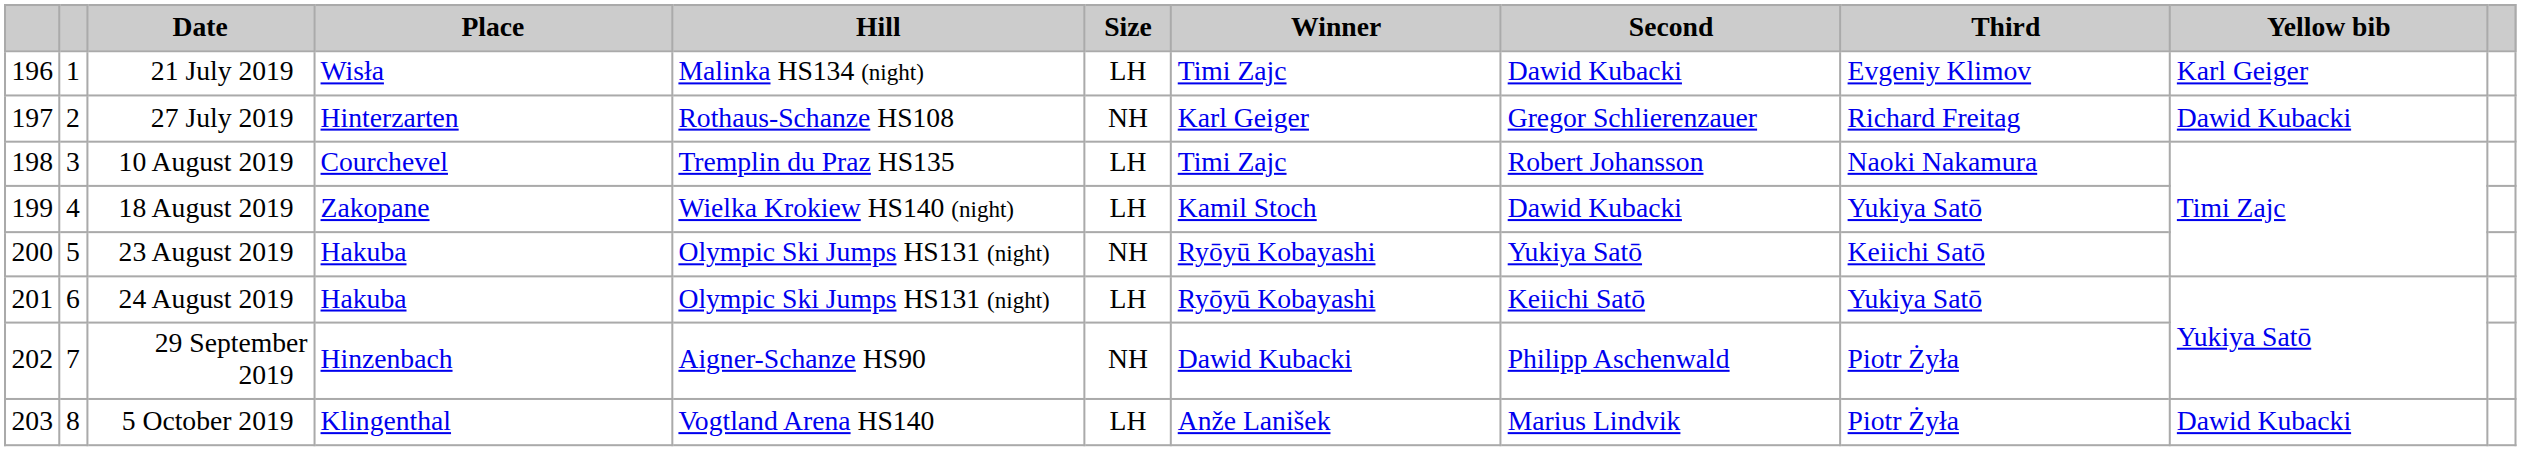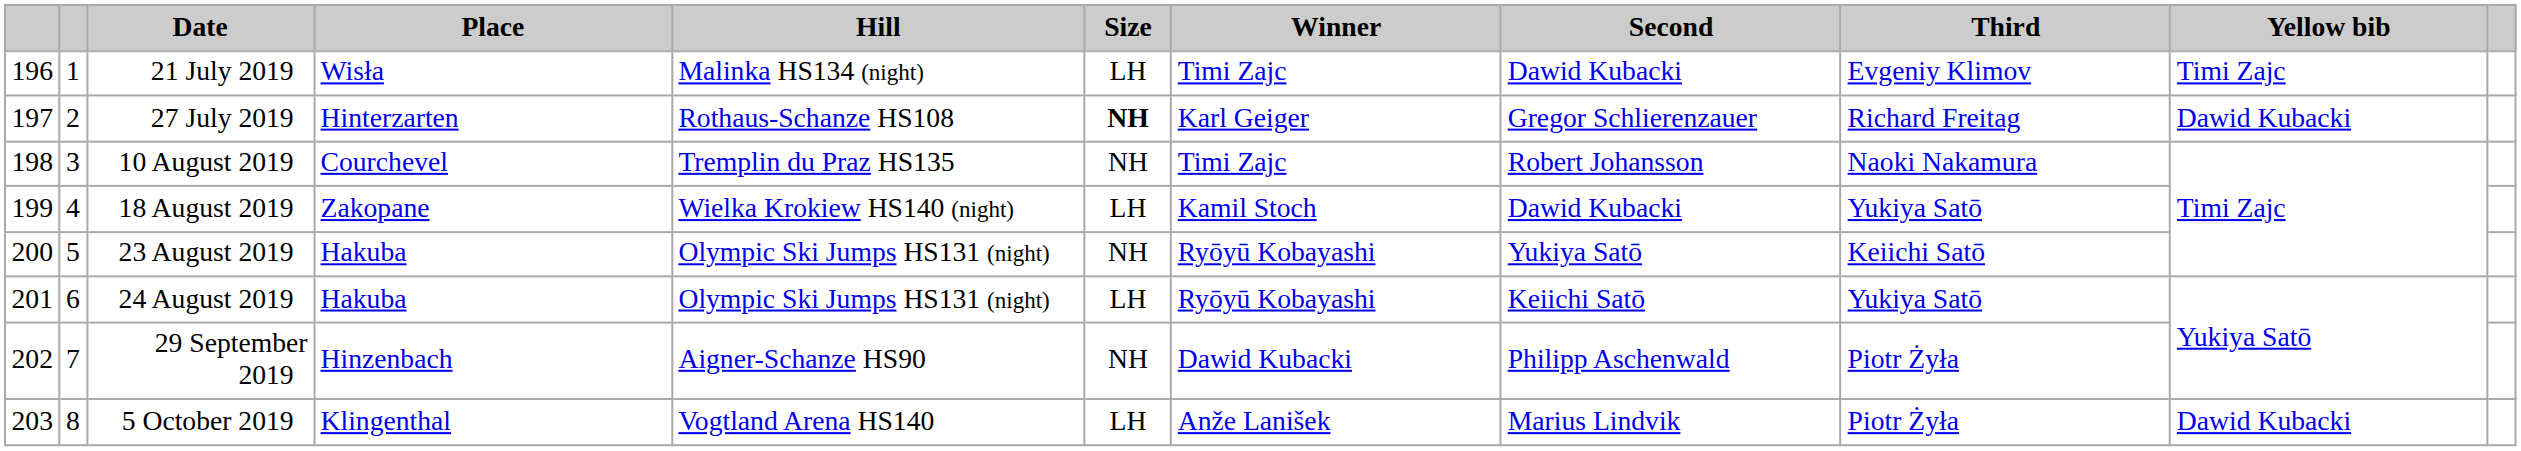 <table class="wikitable plainrowheaders" style="background:#fff; font-size:86%; line-height:16px; border:grey solid 1px; border-collapse:collapse;">
 <tr style="background:#ccc; text-align:center;">
 <th scope="col" style="background:#ccc; width=20 px;"></th>
 <th scope="col" style="background:#ccc; width=30 px;"></th>
 <th scope="col" style="background:#ccc; width:120px;">Date</th>
 <th scope="col" style="background:#ccc; width:200px;">Place</th>
 <th scope="col" style="background:#ccc; width:240px;">Hill</th>
 <th scope="col" style="background:#ccc; width:40px;">Size</th>
 <th scope="col" style="background:#ccc; width:185px;">Winner</th>
 <th scope="col" style="background:#ccc; width:185px;">Second</th>
 <th scope="col" style="background:#ccc; width:185px;">Third</th>
 <th scope="col" style="background:#ccc; width:180px;">Yellow bib</th>
 <th scope="col" style="background:#ccc; width:10px;"></th>
 </tr>
 <tr>
 <td align=center>196</td>
 <td align=center>1</td>
 <td align=right>21 July 2019  </td>
 <td> <a href='#'>Wisła</a></td>
 <td><a href='#'>Malinka</a> HS134 <small>(night)</small></td>
 <td align=center>LH</td>
 <td> <a href='#'>Timi Zajc</a></td>
 <td> <a href='#'>Dawid Kubacki</a></td>
 <td> <a href='#'>Evgeniy Klimov</a></td>
-<td> <a href='#'>Karl Geiger</a></td>
+<td> <a href='#'>Timi Zajc</a></td>
 <td></td>
 </tr>
 <tr>
 <td align=center>197</td>
 <td align=center>2</td>
 <td align=right>27 July 2019  </td>
 <td> <a href='#'>Hinterzarten</a></td>
 <td><a href='#'>Rothaus-Schanze</a> HS108</td>
-<td align=center>NH</td>
+<td align=center><strong>NH</strong></td>
 <td> <a href='#'>Karl Geiger</a></td>
 <td> <a href='#'>Gregor Schlierenzauer</a></td>
 <td> <a href='#'>Richard Freitag</a></td>
 <td> <a href='#'>Dawid Kubacki</a></td>
 <td></td>
 </tr>
 <tr>
 <td align=center>198</td>
 <td align=center>3</td>
 <td align=right>10 August 2019  </td>
 <td> <a href='#'>Courchevel</a></td>
 <td><a href='#'>Tremplin du Praz</a> HS135</td>
-<td align=center>LH</td>
+<td align=center>NH</td>
 <td> <a href='#'>Timi Zajc</a></td>
 <td> <a href='#'>Robert Johansson</a></td>
 <td> <a href='#'>Naoki Nakamura</a></td>
 <td rowspan=3> <a href='#'>Timi Zajc</a></td>
 <td></td>
 </tr>
 <tr>
 <td align=center>199</td>
 <td align=center>4</td>
 <td align=right>18 August 2019  </td>
 <td> <a href='#'>Zakopane</a></td>
 <td><a href='#'>Wielka Krokiew</a> HS140 <small>(night)</small></td>
 <td align=center>LH</td>
 <td> <a href='#'>Kamil Stoch</a></td>
 <td> <a href='#'>Dawid Kubacki</a></td>
 <td> <a href='#'>Yukiya Satō</a></td>
 <td></td>
 </tr>
 <tr>
 <td align=center>200</td>
 <td align=center>5</td>
 <td align=right>23 August 2019  </td>
 <td> <a href='#'>Hakuba</a></td>
 <td><a href='#'>Olympic Ski Jumps</a> HS131 <small>(night)</small></td>
 <td align=center>NH</td>
 <td> <a href='#'>Ryōyū Kobayashi</a></td>
 <td> <a href='#'>Yukiya Satō</a></td>
 <td> <a href='#'>Keiichi Satō</a></td>
 <td></td>
 </tr>
 <tr>
 <td align=center>201</td>
 <td align=center>6</td>
 <td align=right>24 August 2019  </td>
 <td> <a href='#'>Hakuba</a></td>
 <td><a href='#'>Olympic Ski Jumps</a> HS131 <small>(night)</small></td>
 <td align=center>LH</td>
 <td> <a href='#'>Ryōyū Kobayashi</a></td>
 <td> <a href='#'>Keiichi Satō</a></td>
 <td> <a href='#'>Yukiya Satō</a></td>
 <td rowspan=2> <a href='#'>Yukiya Satō</a></td>
 <td></td>
 </tr>
 <tr>
 <td align=center>202</td>
 <td align=center>7</td>
 <td align=right>29 September 2019  </td>
 <td> <a href='#'>Hinzenbach</a></td>
 <td><a href='#'>Aigner-Schanze</a> HS90</td>
 <td align=center>NH</td>
 <td> <a href='#'>Dawid Kubacki</a></td>
 <td> <a href='#'>Philipp Aschenwald</a></td>
 <td> <a href='#'>Piotr Żyła</a></td>
 <td></td>
 </tr>
 <tr>
 <td align=center>203</td>
 <td align=center>8</td>
 <td align=right>5 October 2019  </td>
 <td> <a href='#'>Klingenthal</a></td>
 <td><a href='#'>Vogtland Arena</a> HS140</td>
 <td align=center>LH</td>
 <td> <a href='#'>Anže Lanišek</a></td>
 <td> <a href='#'>Marius Lindvik</a></td>
 <td> <a href='#'>Piotr Żyła</a></td>
 <td> <a href='#'>Dawid Kubacki</a></td>
 <td></td>
 </tr>
 </table>
